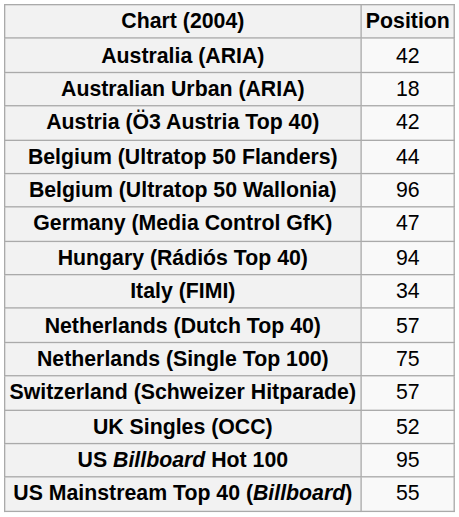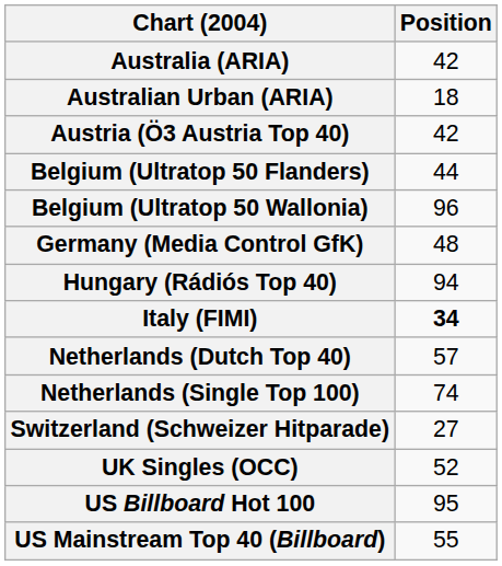 <table class="wikitable sortable plainrowheaders" style="text-align:center">
 <tr>
 <th>Chart (2004)</th>
 <th>Position</th>
 </tr>
 <tr>
 <th scope="row">Australia (ARIA)</th>
 <td>42</td>
 </tr>
 <tr>
 <th scope="row">Australian Urban (ARIA)</th>
 <td>18</td>
 </tr>
 <tr>
 <th scope="row">Austria (Ö3 Austria Top 40)</th>
 <td>42</td>
 </tr>
 <tr>
 <th scope="row">Belgium (Ultratop 50 Flanders)</th>
 <td>44</td>
 </tr>
 <tr>
 <th scope="row">Belgium (Ultratop 50 Wallonia)</th>
 <td>96</td>
 </tr>
 <tr>
 <th scope="row">Germany (Media Control GfK)</th>
-<td>47</td>
+<td>48</td>
 </tr>
 <tr>
 <th scope="row">Hungary (Rádiós Top 40)</th>
 <td>94</td>
 </tr>
 <tr>
 <th scope="row">Italy (FIMI)</th>
-<td>34</td>
+<td><strong>34</strong></td>
 </tr>
 <tr>
 <th scope="row">Netherlands (Dutch Top 40)</th>
 <td>57</td>
 </tr>
 <tr>
 <th scope="row">Netherlands (Single Top 100)</th>
-<td>75</td>
+<td>74</td>
 </tr>
 <tr>
 <th scope="row">Switzerland (Schweizer Hitparade)</th>
-<td>57</td>
+<td>27</td>
 </tr>
 <tr>
 <th scope="row">UK Singles (OCC)</th>
 <td>52</td>
 </tr>
 <tr>
 <th scope="row">US <em>Billboard</em> Hot 100</th>
 <td>95</td>
 </tr>
 <tr>
 <th scope="row">US Mainstream Top 40 (<em>Billboard</em>)</th>
 <td>55</td>
 </tr>
 </table>
